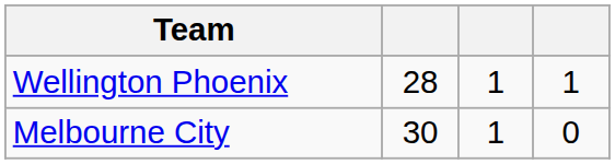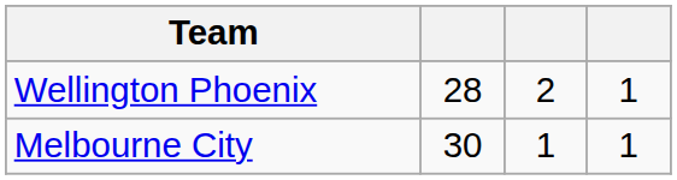 <table class="wikitable" style="text-align:center;">
 <tr>
 <th width=180>Team</th>
 <th width=30></th>
 <th width=30></th>
 <th width=30></th>
 </tr>
 <tr>
 <td align=left> <a href='#'>Wellington Phoenix</a></td>
 <td>28</td>
-<td>1</td>
+<td>2</td>
 <td>1</td>
 </tr>
 <tr>
 <td align=left> <a href='#'>Melbourne City</a></td>
 <td>30</td>
 <td>1</td>
-<td>0</td>
+<td>1</td>
 </tr>
 </table>
